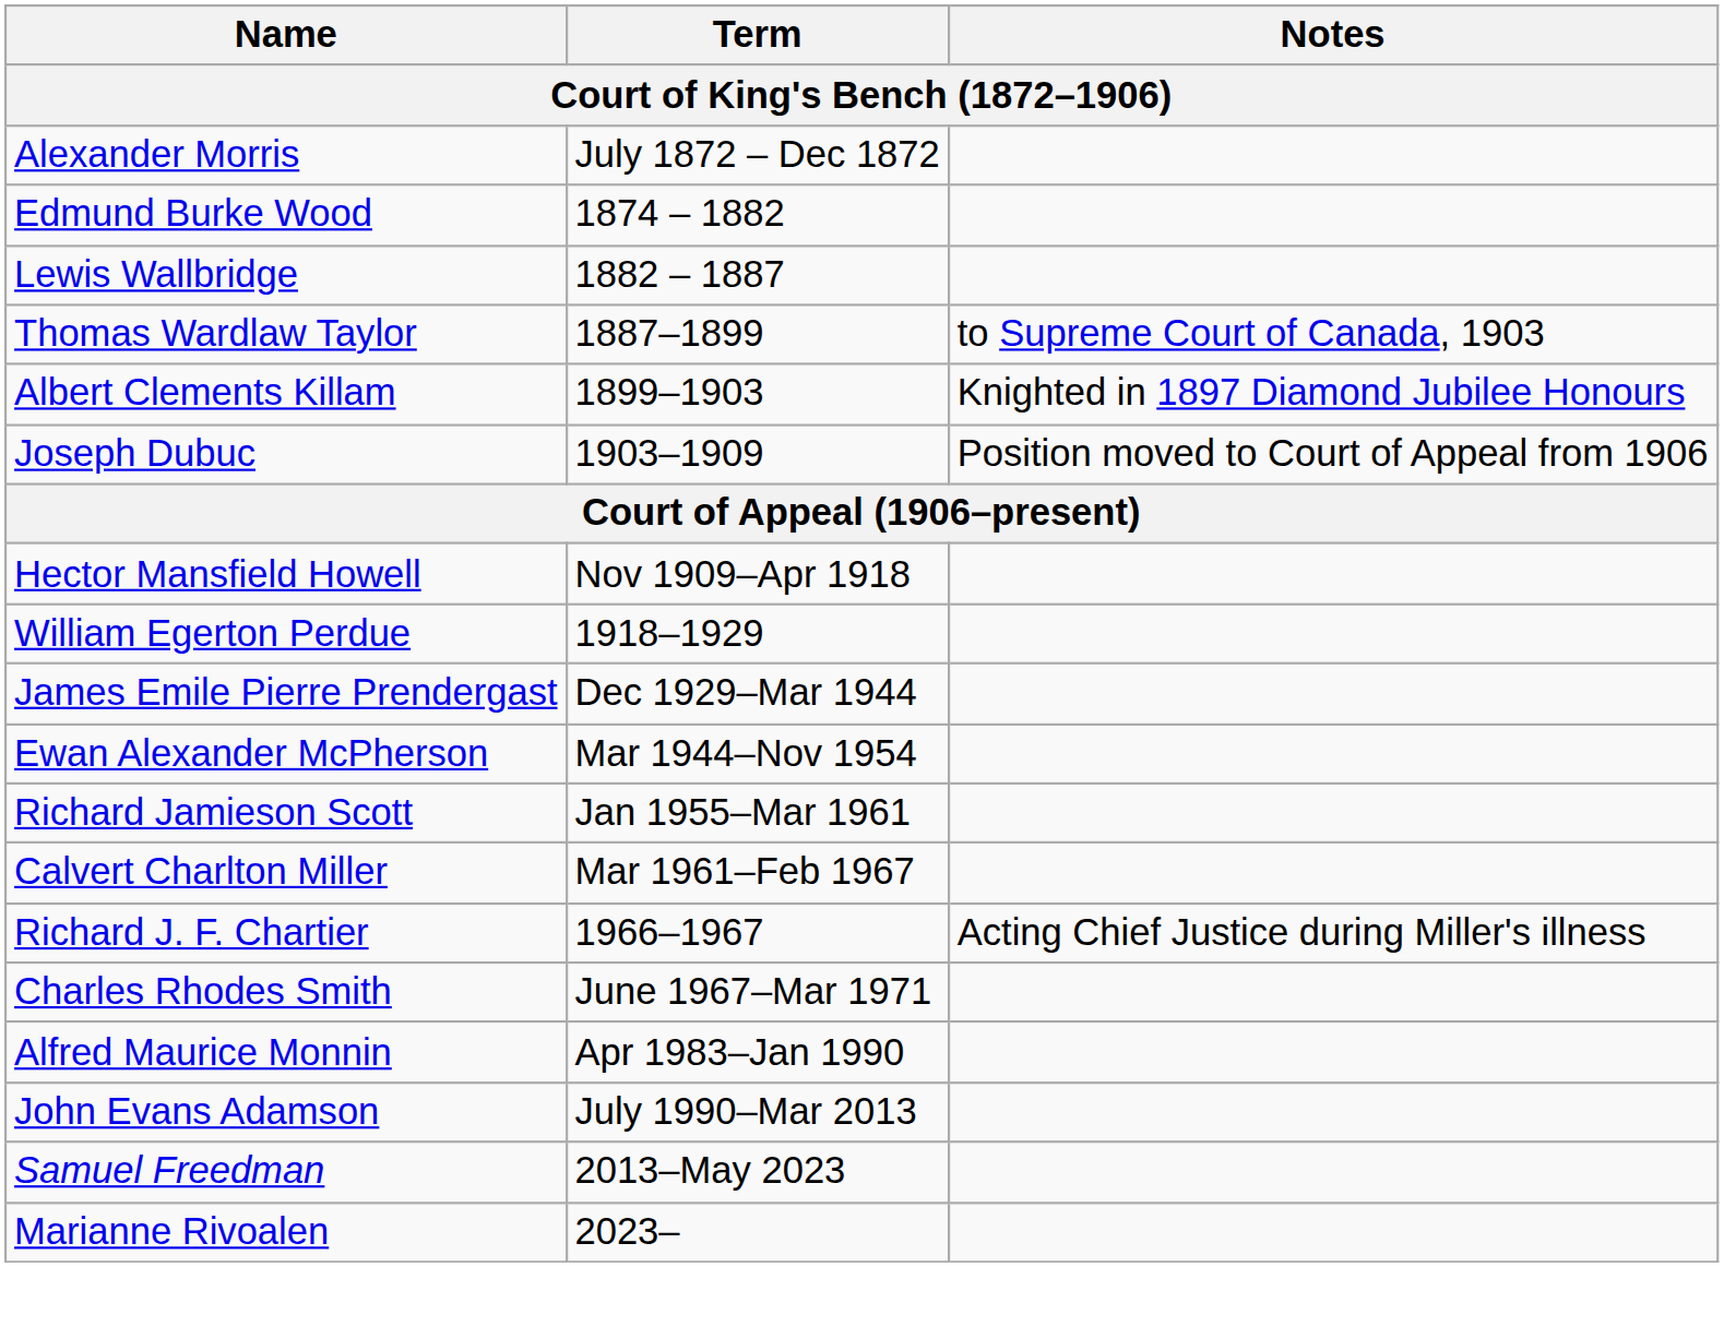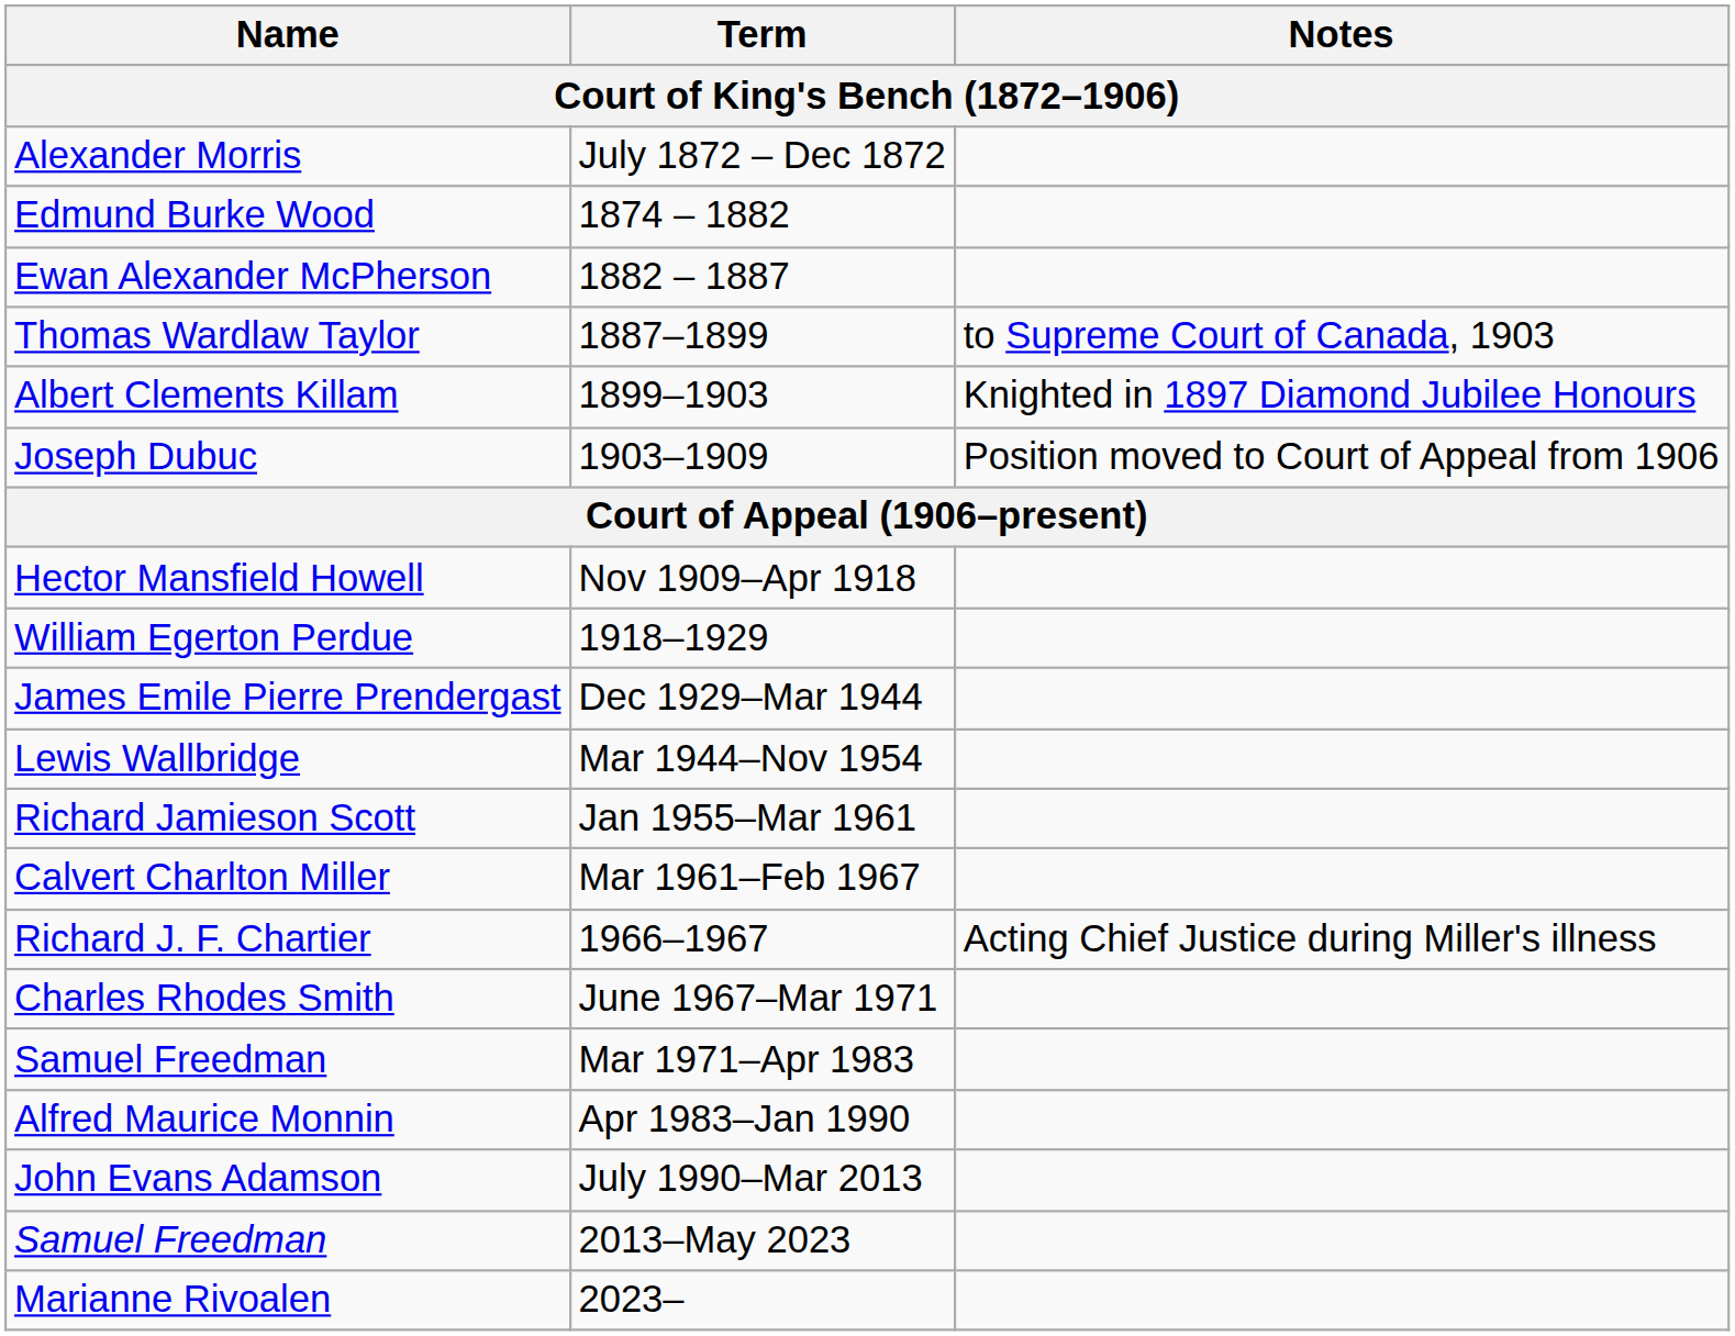 <table class="wikitable">
 <tr>
 <th>Name</th>
 <th>Term</th>
 <th>Notes</th>
 </tr>
 <tr>
 <th colspan="3">Court of King's Bench (1872–1906)</th>
 </tr>
 <tr>
 <td><a href='#'>Alexander Morris</a></td>
 <td>July 1872 – Dec 1872</td>
 <td></td>
 </tr>
 <tr>
 <td><a href='#'>Edmund Burke Wood</a></td>
 <td>1874 – 1882</td>
 <td></td>
 </tr>
 <tr>
-<td><a href='#'>Lewis Wallbridge</a></td>
+<td><a href='#'>Ewan Alexander McPherson</a></td>
 <td>1882 – 1887</td>
 <td></td>
 </tr>
 <tr>
 <td><a href='#'>Thomas Wardlaw Taylor</a></td>
 <td>1887–1899</td>
 <td>to <a href='#'>Supreme Court of Canada</a>, 1903</td>
 </tr>
 <tr>
 <td><a href='#'>Albert Clements Killam</a></td>
 <td>1899–1903</td>
 <td>Knighted in <a href='#'>1897 Diamond Jubilee Honours</a></td>
 </tr>
 <tr>
 <td><a href='#'>Joseph Dubuc</a></td>
 <td>1903–1909</td>
 <td>Position moved to Court of Appeal from 1906</td>
 </tr>
 <tr>
 <th colspan="3">Court of Appeal (1906–present)</th>
 </tr>
 <tr>
 <td><a href='#'>Hector Mansfield Howell</a></td>
 <td>Nov 1909–Apr 1918</td>
 <td></td>
 </tr>
 <tr>
 <td><a href='#'>William Egerton Perdue</a></td>
 <td>1918–1929</td>
 <td></td>
 </tr>
 <tr>
 <td><a href='#'>James Emile Pierre Prendergast</a></td>
 <td>Dec 1929–Mar 1944</td>
 <td></td>
 </tr>
 <tr>
-<td><a href='#'>Ewan Alexander McPherson</a></td>
+<td><a href='#'>Lewis Wallbridge</a></td>
 <td>Mar 1944–Nov 1954</td>
 <td></td>
 </tr>
 <tr>
 <td><a href='#'>Richard Jamieson Scott</a></td>
 <td>Jan 1955–Mar 1961</td>
 <td></td>
 </tr>
 <tr>
 <td><a href='#'>Calvert Charlton Miller</a></td>
 <td>Mar 1961–Feb 1967</td>
 <td></td>
 </tr>
 <tr>
 <td><a href='#'>Richard J. F. Chartier</a></td>
 <td>1966–1967</td>
 <td>Acting Chief Justice during Miller's illness</td>
 </tr>
 <tr>
 <td><a href='#'>Charles Rhodes Smith</a></td>
 <td>June 1967–Mar 1971</td>
 <td></td>
 </tr>
 <tr>
+<td><a href='#'>Samuel Freedman</a></td>
+<td>Mar 1971–Apr 1983</td>
+<td></td>
+</tr>
+<tr>
 <td><a href='#'>Alfred Maurice Monnin</a></td>
 <td>Apr 1983–Jan 1990</td>
 <td></td>
 </tr>
 <tr>
 <td><a href='#'>John Evans Adamson</a></td>
 <td>July 1990–Mar 2013</td>
 <td></td>
 </tr>
 <tr>
 <td><em><a href='#'>Samuel Freedman</a></em></td>
 <td>2013–May 2023</td>
 <td></td>
 </tr>
 <tr>
 <td><a href='#'>Marianne Rivoalen</a></td>
 <td>2023–</td>
 </tr>
 </table>
